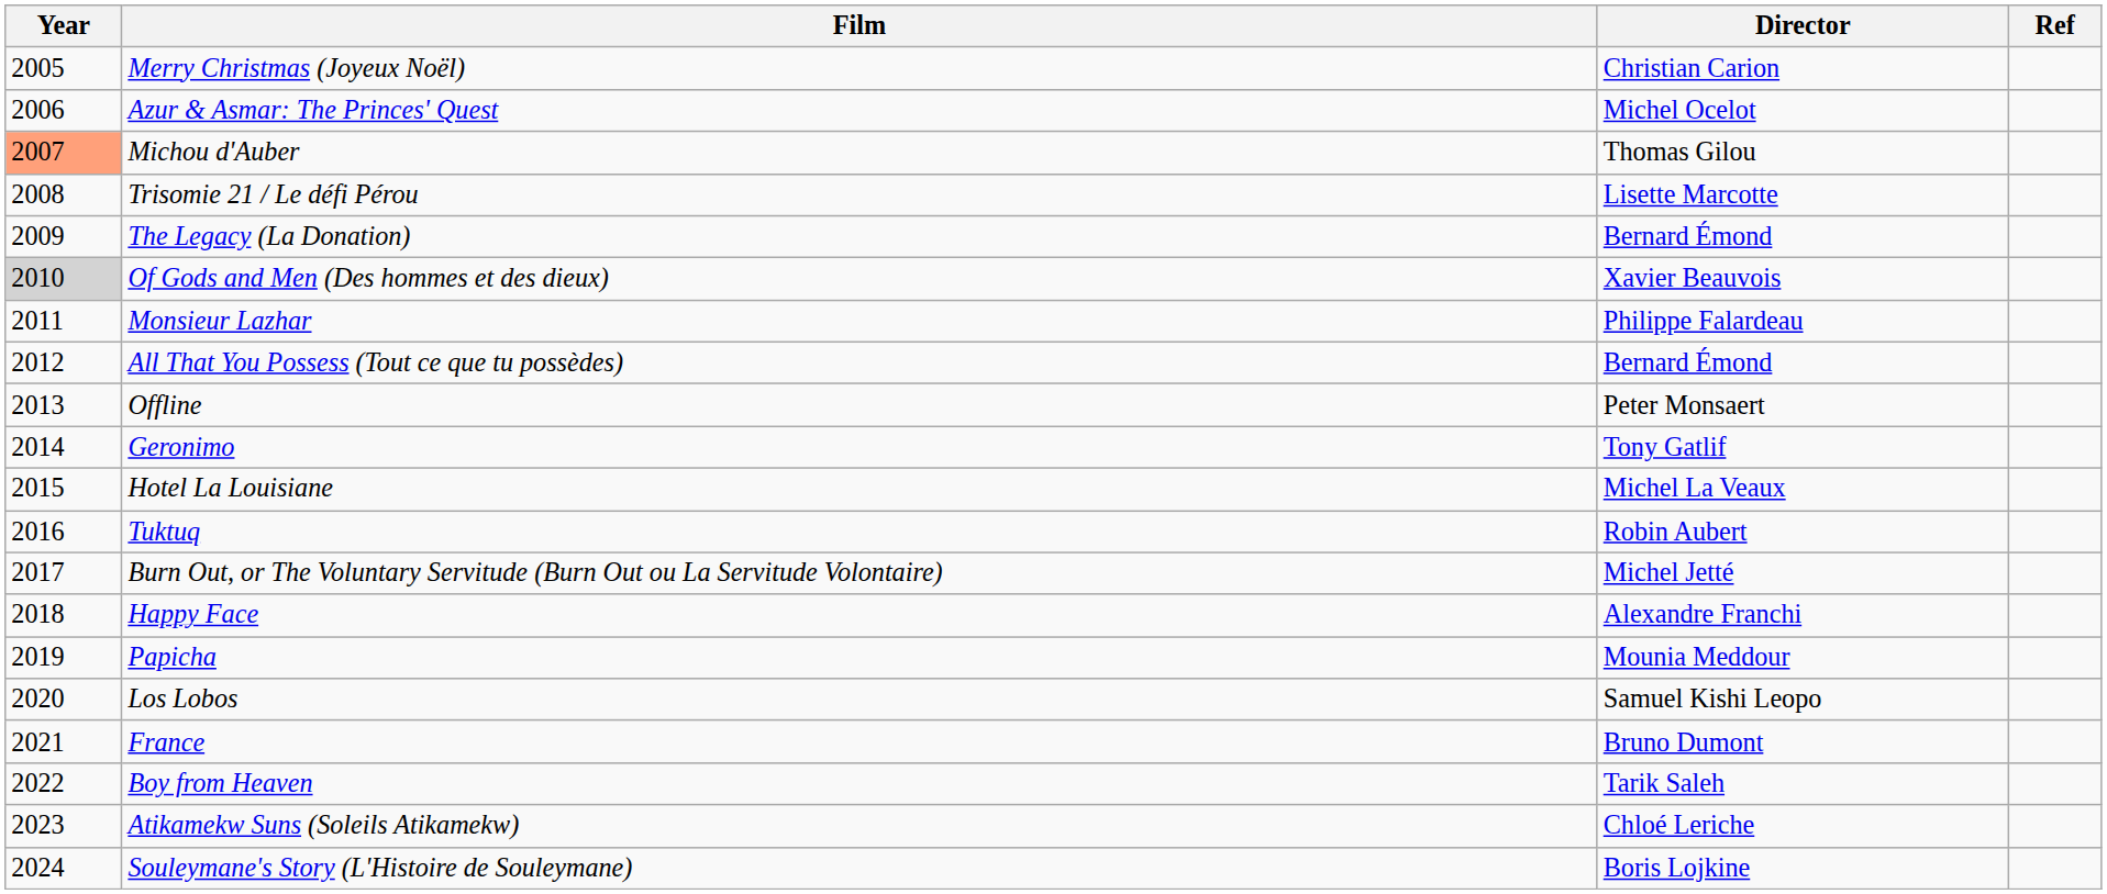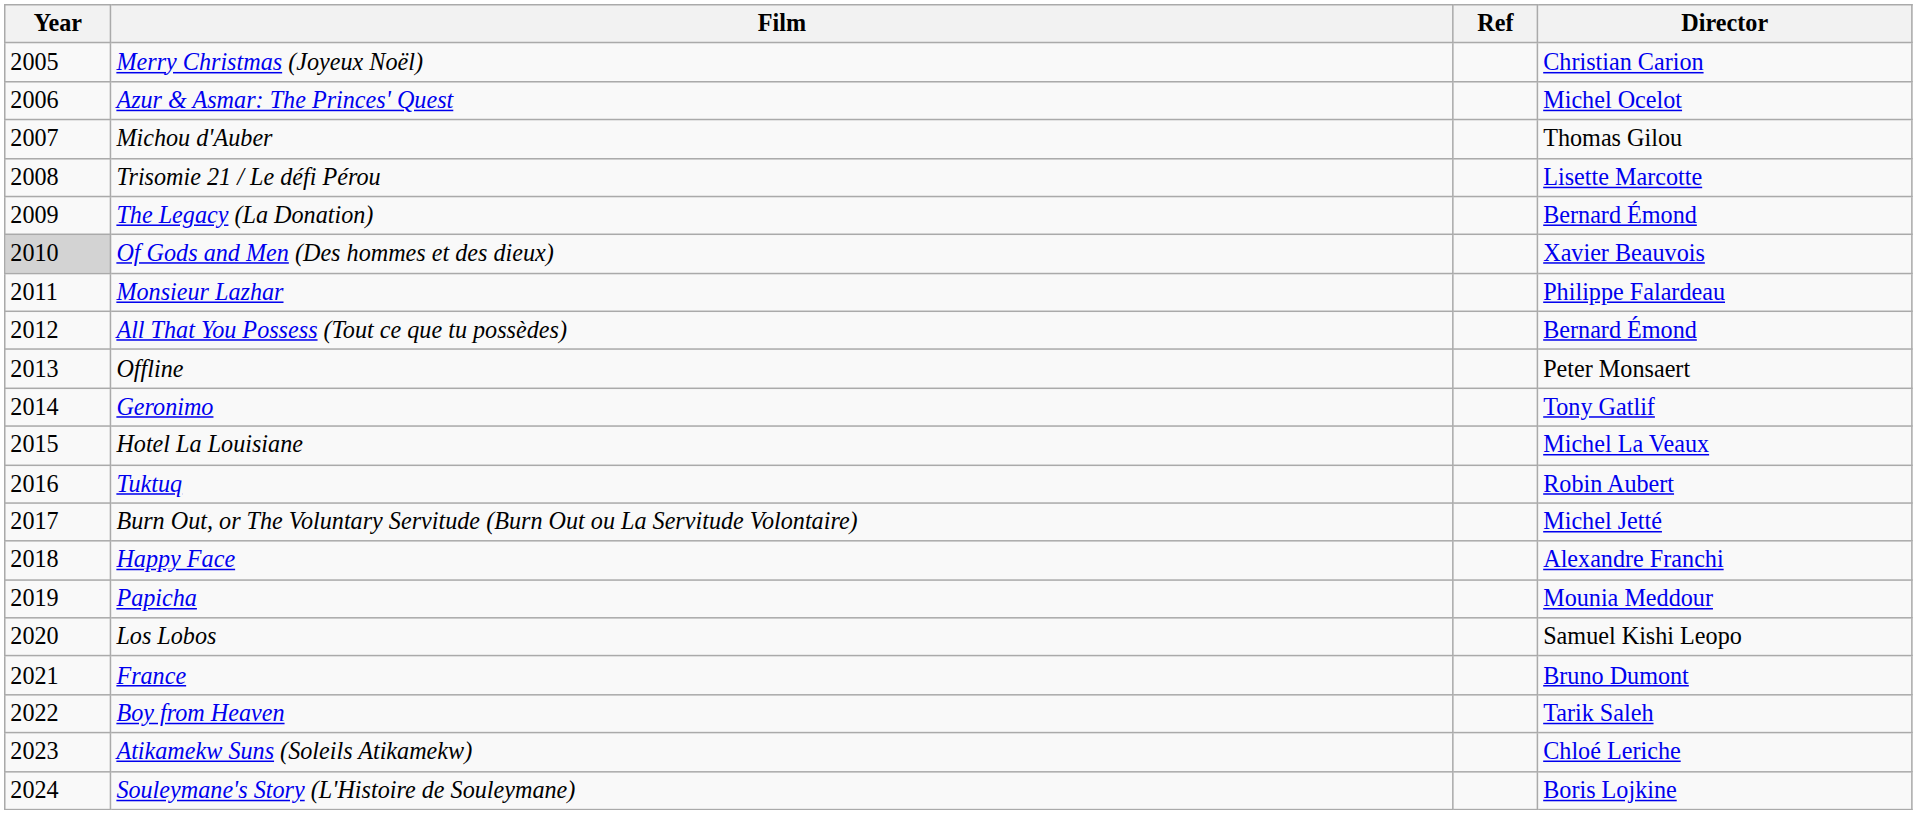 <table class="wikitable sortable"  width=100%>
 <tr>
 <th>Year</th>
 <th>Film</th>
+<th>Ref</th>
 <th>Director</th>
-<th>Ref</th>
 </tr>
 <tr>
 <td>2005</td>
 <td><em><a href='#'>Merry Christmas</a> (Joyeux Noël)</em></td>
+<td></td>
 <td><a href='#'>Christian Carion</a></td>
-<td></td>
 </tr>
 <tr>
 <td>2006</td>
 <td><em><a href='#'>Azur & Asmar: The Princes' Quest</a></em></td>
+<td></td>
 <td><a href='#'>Michel Ocelot</a></td>
-<td></td>
 </tr>
 <tr>
-<td style="background: lightsalmon;">2007</td>
+<td>2007</td>
 <td><em>Michou d'Auber</em></td>
+<td></td>
 <td>Thomas Gilou</td>
-<td></td>
 </tr>
 <tr>
 <td>2008</td>
 <td><em>Trisomie 21 / Le défi Pérou</em></td>
+<td></td>
 <td><a href='#'>Lisette Marcotte</a></td>
-<td></td>
 </tr>
 <tr>
 <td>2009</td>
 <td><em><a href='#'>The Legacy</a> (La Donation)</em></td>
+<td></td>
 <td><a href='#'>Bernard Émond</a></td>
-<td></td>
 </tr>
 <tr>
 <td style="background: lightgrey;">2010</td>
 <td><em><a href='#'>Of Gods and Men</a> (Des hommes et des dieux)</em></td>
+<td></td>
 <td><a href='#'>Xavier Beauvois</a></td>
-<td></td>
 </tr>
 <tr>
 <td>2011</td>
 <td><em><a href='#'>Monsieur Lazhar</a></em></td>
+<td></td>
 <td><a href='#'>Philippe Falardeau</a></td>
-<td></td>
 </tr>
 <tr>
 <td>2012</td>
 <td><em><a href='#'>All That You Possess</a> (Tout ce que tu possèdes)</em></td>
+<td></td>
 <td><a href='#'>Bernard Émond</a></td>
-<td></td>
 </tr>
 <tr>
 <td>2013</td>
 <td><em>Offline</em></td>
+<td></td>
 <td>Peter Monsaert</td>
-<td></td>
 </tr>
 <tr>
 <td>2014</td>
 <td><em><a href='#'>Geronimo</a></em></td>
+<td></td>
 <td><a href='#'>Tony Gatlif</a></td>
-<td></td>
 </tr>
 <tr>
 <td>2015</td>
 <td><em>Hotel La Louisiane</em></td>
+<td></td>
 <td><a href='#'>Michel La Veaux</a></td>
-<td></td>
 </tr>
 <tr>
 <td>2016</td>
 <td><em><a href='#'>Tuktuq</a></em></td>
+<td></td>
 <td><a href='#'>Robin Aubert</a></td>
-<td></td>
 </tr>
 <tr>
 <td>2017</td>
 <td><em>Burn Out, or The Voluntary Servitude (Burn Out ou La Servitude Volontaire)</em></td>
+<td></td>
 <td><a href='#'>Michel Jetté</a></td>
-<td></td>
 </tr>
 <tr>
 <td>2018</td>
 <td><em><a href='#'>Happy Face</a></em></td>
+<td></td>
 <td><a href='#'>Alexandre Franchi</a></td>
-<td></td>
 </tr>
 <tr>
 <td>2019</td>
 <td><em><a href='#'>Papicha</a></em></td>
+<td></td>
 <td><a href='#'>Mounia Meddour</a></td>
-<td></td>
 </tr>
 <tr>
 <td>2020</td>
 <td><em>Los Lobos</em></td>
+<td></td>
 <td>Samuel Kishi Leopo</td>
-<td></td>
 </tr>
 <tr>
 <td>2021</td>
 <td><em><a href='#'>France</a></em></td>
+<td></td>
 <td><a href='#'>Bruno Dumont</a></td>
-<td></td>
 </tr>
 <tr>
 <td>2022</td>
 <td><em><a href='#'>Boy from Heaven</a></em></td>
+<td></td>
 <td><a href='#'>Tarik Saleh</a></td>
-<td></td>
 </tr>
 <tr>
 <td>2023</td>
 <td><em><a href='#'>Atikamekw Suns</a> (Soleils Atikamekw)</em></td>
+<td></td>
 <td><a href='#'>Chloé Leriche</a></td>
-<td></td>
 </tr>
 <tr>
 <td>2024</td>
 <td><em><a href='#'>Souleymane's Story</a> (L'Histoire de Souleymane)</em></td>
+<td></td>
 <td><a href='#'>Boris Lojkine</a></td>
-<td></td>
 </tr>
 </table>
